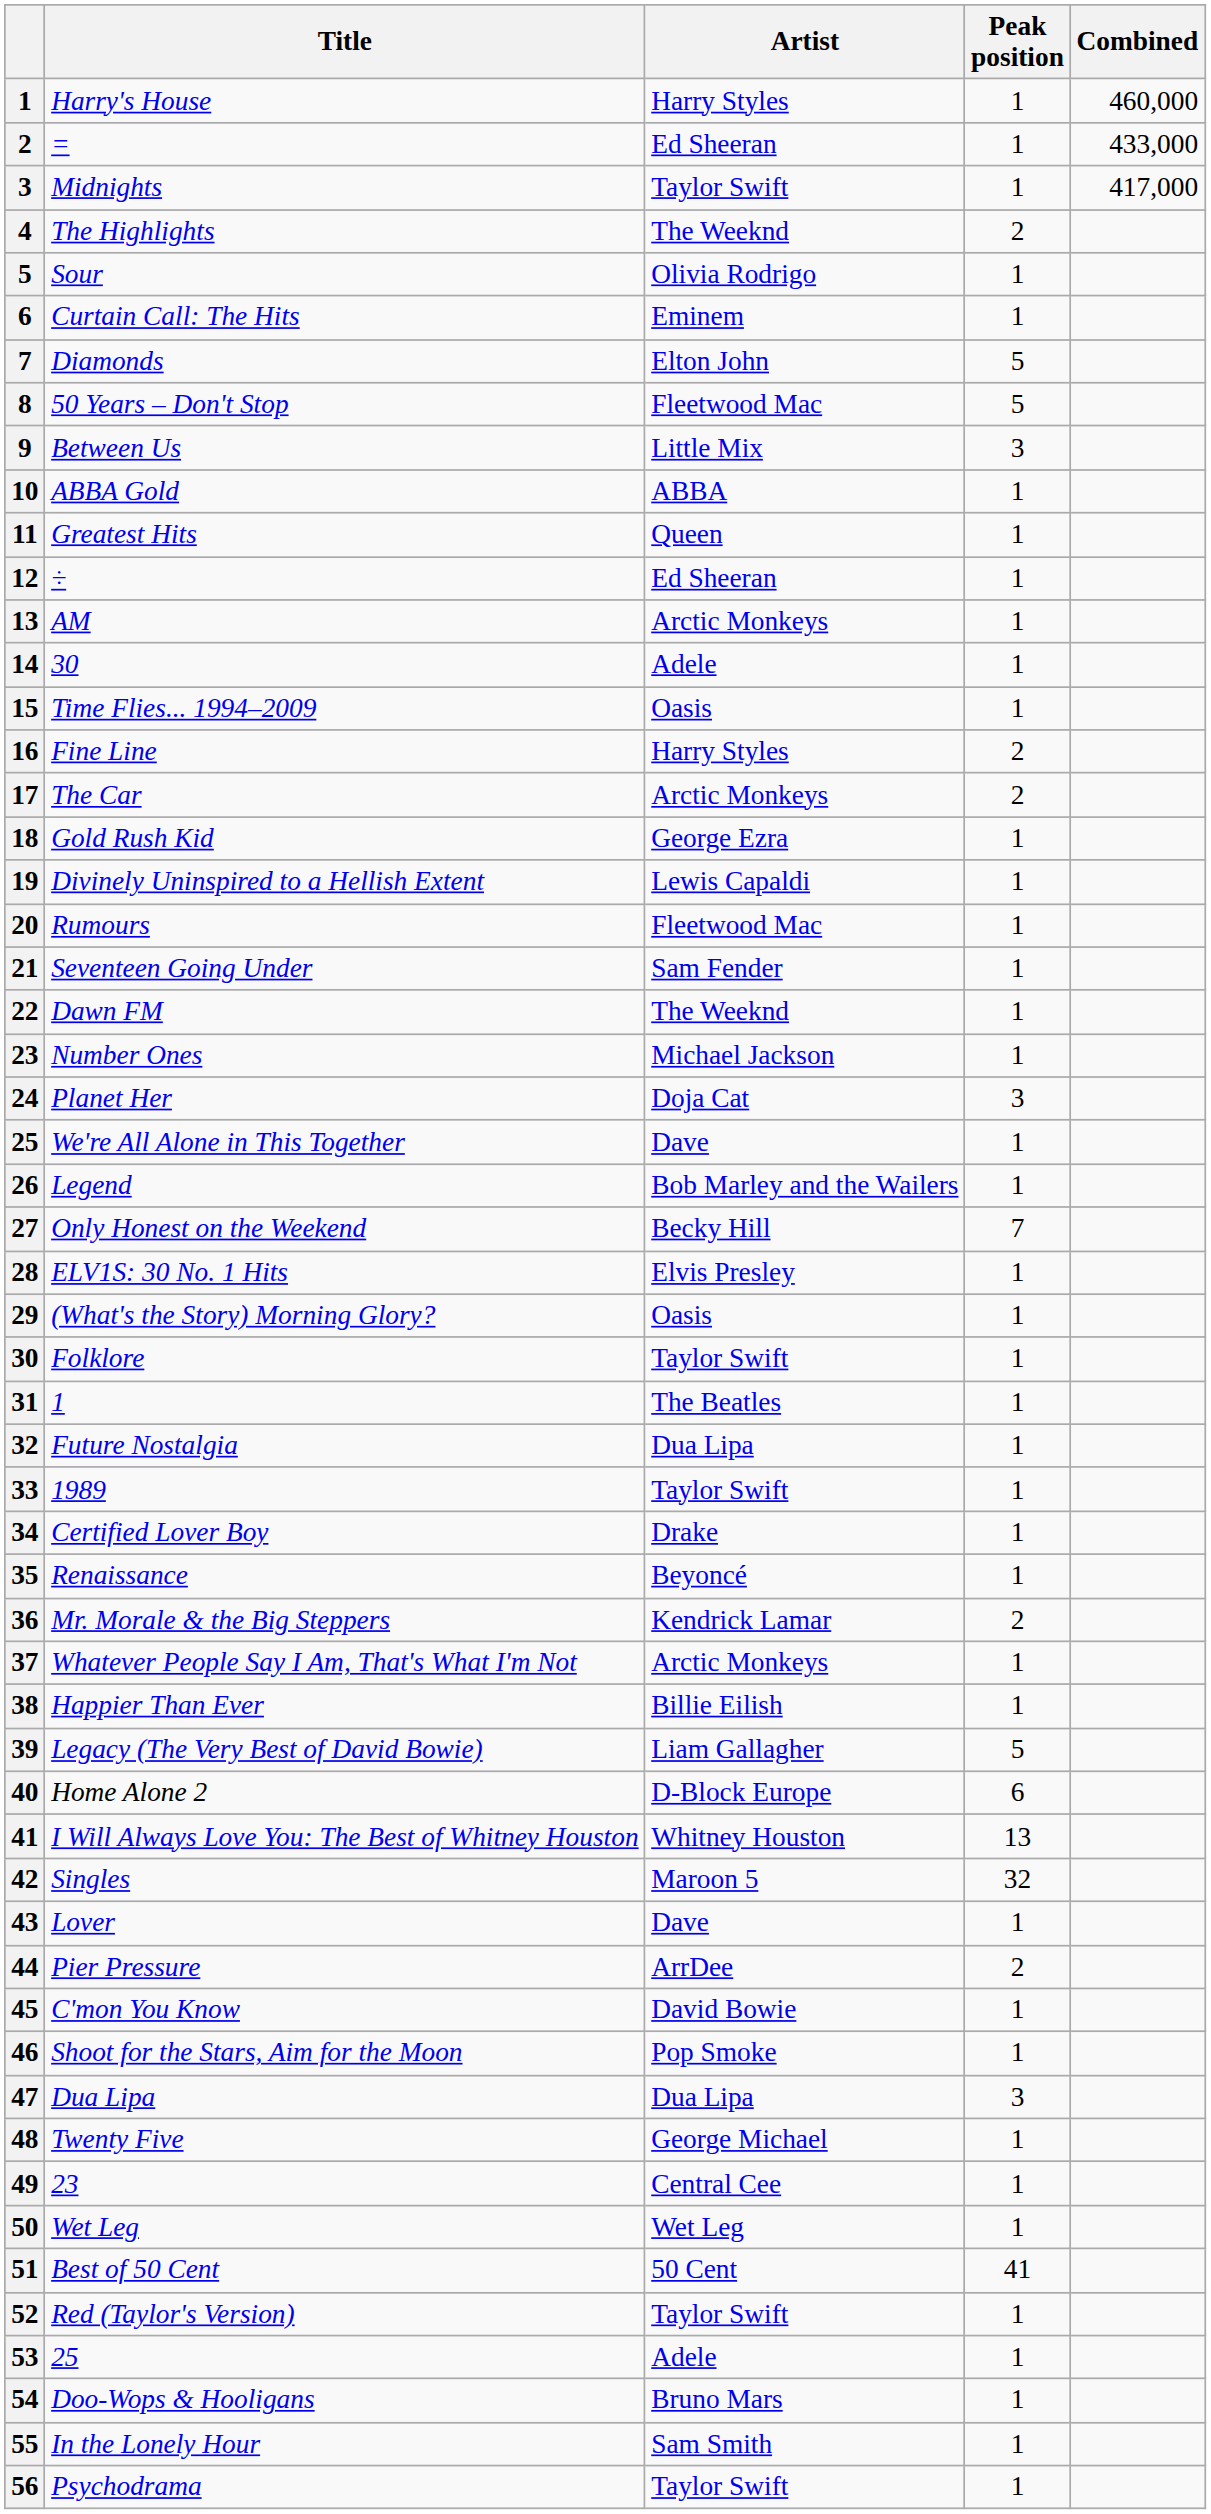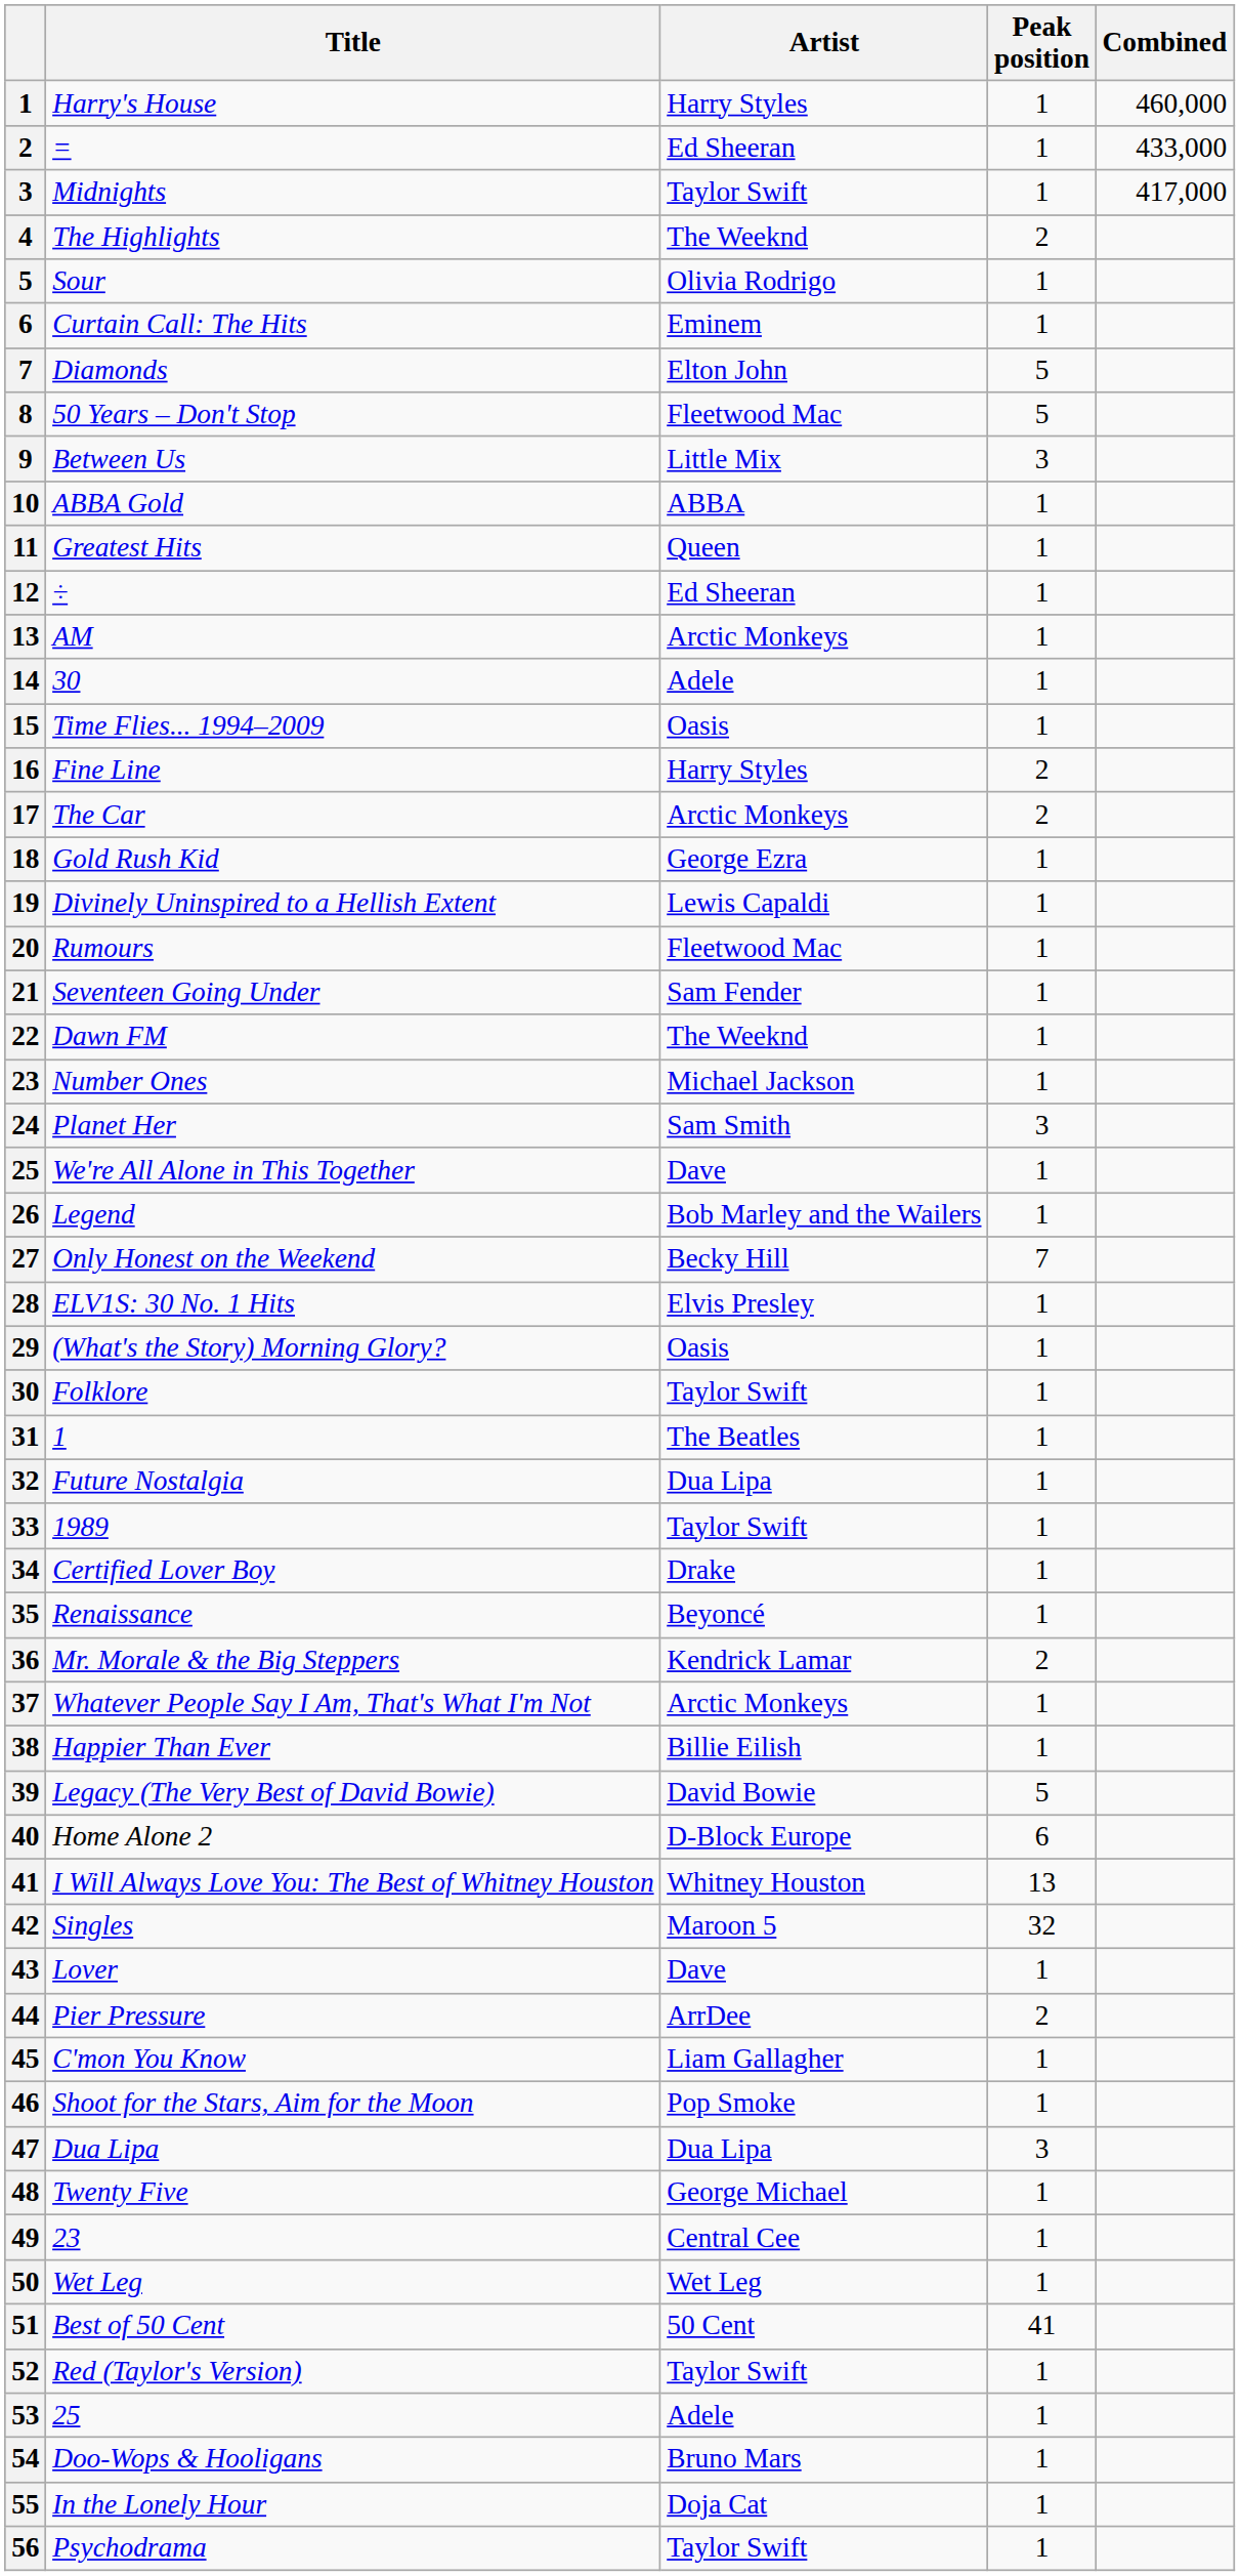 <table class="wikitable plainrowheaders sortable">
 <tr>
 <th scope=col></th>
 <th scope=col>Title</th>
 <th scope=col>Artist</th>
 <th scope=col>Peak<br>position</th>
 <th scope=col>Combined</th>
 </tr>
 <tr>
 <th scope=row style="text-align:center;">1</th>
 <td><em><a href='#'>Harry's House</a></em></td>
 <td><a href='#'>Harry Styles</a></td>
 <td align="center">1</td>
 <td align="right">460,000</td>
 </tr>
 <tr>
 <th scope=row style="text-align:center;">2</th>
 <td><em><a href='#'>=</a></em></td>
 <td><a href='#'>Ed Sheeran</a></td>
 <td align="center">1</td>
 <td align="right">433,000</td>
 </tr>
 <tr>
 <th scope=row style="text-align:center;">3</th>
 <td><em><a href='#'>Midnights</a></em></td>
 <td><a href='#'>Taylor Swift</a></td>
 <td align="center">1</td>
 <td align="right">417,000</td>
 </tr>
 <tr>
 <th scope=row style="text-align:center;">4</th>
 <td><em><a href='#'>The Highlights</a></em></td>
 <td><a href='#'>The Weeknd</a></td>
 <td align="center">2</td>
 <td align="right"></td>
 </tr>
 <tr>
 <th scope=row style="text-align:center;">5</th>
 <td><em><a href='#'>Sour</a></em></td>
 <td><a href='#'>Olivia Rodrigo</a></td>
 <td align="center">1</td>
 <td align="right"></td>
 </tr>
 <tr>
 <th scope=row style="text-align:center;">6</th>
 <td><em><a href='#'>Curtain Call: The Hits</a></em></td>
 <td><a href='#'>Eminem</a></td>
 <td align="center">1</td>
 <td align="right"></td>
 </tr>
 <tr>
 <th scope=row style="text-align:center;">7</th>
 <td><em><a href='#'>Diamonds</a></em></td>
 <td><a href='#'>Elton John</a></td>
 <td align="center">5</td>
 <td align="right"></td>
 </tr>
 <tr>
 <th scope=row style="text-align:center;">8</th>
 <td><em><a href='#'>50 Years – Don't Stop</a></em></td>
 <td><a href='#'>Fleetwood Mac</a></td>
 <td align="center">5</td>
 <td align="right"></td>
 </tr>
 <tr>
 <th scope=row style="text-align:center;">9</th>
 <td><em><a href='#'>Between Us</a></em></td>
 <td><a href='#'>Little Mix</a></td>
 <td align="center">3</td>
 <td align="right"></td>
 </tr>
 <tr>
 <th scope=row style="text-align:center;">10</th>
 <td><em><a href='#'>ABBA Gold</a></em></td>
 <td><a href='#'>ABBA</a></td>
 <td align="center">1</td>
 <td align="right"></td>
 </tr>
 <tr>
 <th scope=row style="text-align:center;">11</th>
 <td><em><a href='#'>Greatest Hits</a></em></td>
 <td><a href='#'>Queen</a></td>
 <td align="center">1</td>
 <td align="right"></td>
 </tr>
 <tr>
 <th scope=row style="text-align:center;">12</th>
 <td><em><a href='#'>÷</a></em></td>
 <td><a href='#'>Ed Sheeran</a></td>
 <td align="center">1</td>
 <td align="right"></td>
 </tr>
 <tr>
 <th scope=row style="text-align:center;">13</th>
 <td><em><a href='#'>AM</a></em></td>
 <td><a href='#'>Arctic Monkeys</a></td>
 <td align="center">1</td>
 <td align="right"></td>
 </tr>
 <tr>
 <th scope=row style="text-align:center;">14</th>
 <td><em><a href='#'>30</a></em></td>
 <td><a href='#'>Adele</a></td>
 <td align="center">1</td>
 <td align="right"></td>
 </tr>
 <tr>
 <th scope=row style="text-align:center;">15</th>
 <td><em><a href='#'>Time Flies... 1994–2009</a></em></td>
 <td><a href='#'>Oasis</a></td>
 <td align="center">1</td>
 <td align="right"></td>
 </tr>
 <tr>
 <th scope=row style="text-align:center;">16</th>
 <td><em><a href='#'>Fine Line</a></em></td>
 <td><a href='#'>Harry Styles</a></td>
 <td align="center">2</td>
 <td align="right"></td>
 </tr>
 <tr>
 <th scope=row style="text-align:center;">17</th>
 <td><em><a href='#'>The Car</a></em></td>
 <td><a href='#'>Arctic Monkeys</a></td>
 <td align="center">2</td>
 <td align="right"></td>
 </tr>
 <tr>
 <th scope=row style="text-align:center;">18</th>
 <td><em><a href='#'>Gold Rush Kid</a></em></td>
 <td><a href='#'>George Ezra</a></td>
 <td align="center">1</td>
 <td align="right"></td>
 </tr>
 <tr>
 <th scope=row style="text-align:center;">19</th>
 <td><em><a href='#'>Divinely Uninspired to a Hellish Extent</a></em></td>
 <td><a href='#'>Lewis Capaldi</a></td>
 <td align="center">1</td>
 <td align="right"></td>
 </tr>
 <tr>
 <th scope=row style="text-align:center;">20</th>
 <td><em><a href='#'>Rumours</a></em></td>
 <td><a href='#'>Fleetwood Mac</a></td>
 <td align="center">1</td>
 <td align="right"></td>
 </tr>
 <tr>
 <th scope=row style="text-align:center;">21</th>
 <td><em><a href='#'>Seventeen Going Under</a></em></td>
 <td><a href='#'>Sam Fender</a></td>
 <td align="center">1</td>
 <td align="right"></td>
 </tr>
 <tr>
 <th scope=row style="text-align:center;">22</th>
 <td><em><a href='#'>Dawn FM</a></em></td>
 <td><a href='#'>The Weeknd</a></td>
 <td align="center">1</td>
 <td align="right"></td>
 </tr>
 <tr>
 <th scope=row style="text-align:center;">23</th>
 <td><em><a href='#'>Number Ones</a></em></td>
 <td><a href='#'>Michael Jackson</a></td>
 <td align="center">1</td>
 <td align="right"></td>
 </tr>
 <tr>
 <th scope=row style="text-align:center;">24</th>
 <td><em><a href='#'>Planet Her</a></em></td>
-<td><a href='#'>Doja Cat</a></td>
+<td><a href='#'>Sam Smith</a></td>
 <td align="center">3</td>
 <td align="right"></td>
 </tr>
 <tr>
 <th scope=row style="text-align:center;">25</th>
 <td><em><a href='#'>We're All Alone in This Together</a></em></td>
 <td><a href='#'>Dave</a></td>
 <td align="center">1</td>
 <td align="right"></td>
 </tr>
 <tr>
 <th scope=row style="text-align:center;">26</th>
 <td><em><a href='#'>Legend</a></em></td>
 <td><a href='#'>Bob Marley and the Wailers</a></td>
 <td align="center">1</td>
 <td align="right"></td>
 </tr>
 <tr>
 <th scope=row style="text-align:center;">27</th>
 <td><em><a href='#'>Only Honest on the Weekend</a></em></td>
 <td><a href='#'>Becky Hill</a></td>
 <td align="center">7</td>
 <td align="right"></td>
 </tr>
 <tr>
 <th scope=row style="text-align:center;">28</th>
 <td><em><a href='#'>ELV1S: 30 No. 1 Hits</a></em></td>
 <td><a href='#'>Elvis Presley</a></td>
 <td align="center">1</td>
 <td align="right"></td>
 </tr>
 <tr>
 <th scope=row style="text-align:center;">29</th>
 <td><em><a href='#'>(What's the Story) Morning Glory?</a></em></td>
 <td><a href='#'>Oasis</a></td>
 <td align="center">1</td>
 <td align="right"></td>
 </tr>
 <tr>
 <th scope=row style="text-align:center;">30</th>
 <td><em><a href='#'>Folklore</a></em></td>
 <td><a href='#'>Taylor Swift</a></td>
 <td align="center">1</td>
 <td align="right"></td>
 </tr>
 <tr>
 <th scope=row style="text-align:center;">31</th>
 <td><em><a href='#'>1</a></em></td>
 <td><a href='#'>The Beatles</a></td>
 <td align="center">1</td>
 <td align="right"></td>
 </tr>
 <tr>
 <th scope=row style="text-align:center;">32</th>
 <td><em><a href='#'>Future Nostalgia</a></em></td>
 <td><a href='#'>Dua Lipa</a></td>
 <td align="center">1</td>
 <td align="right"></td>
 </tr>
 <tr>
 <th scope=row style="text-align:center;">33</th>
 <td><em><a href='#'>1989</a></em></td>
 <td><a href='#'>Taylor Swift</a></td>
 <td align="center">1</td>
 <td align="right"></td>
 </tr>
 <tr>
 <th scope=row style="text-align:center;">34</th>
 <td><em><a href='#'>Certified Lover Boy</a></em></td>
 <td><a href='#'>Drake</a></td>
 <td align="center">1</td>
 <td align="right"></td>
 </tr>
 <tr>
 <th scope=row style="text-align:center;">35</th>
 <td><em><a href='#'>Renaissance</a></em></td>
 <td><a href='#'>Beyoncé</a></td>
 <td align="center">1</td>
 <td align="right"></td>
 </tr>
 <tr>
 <th scope=row style="text-align:center;">36</th>
 <td><em><a href='#'>Mr. Morale & the Big Steppers</a></em></td>
 <td><a href='#'>Kendrick Lamar</a></td>
 <td align="center">2</td>
 <td align="right"></td>
 </tr>
 <tr>
 <th scope=row style="text-align:center;">37</th>
 <td><em><a href='#'>Whatever People Say I Am, That's What I'm Not</a></em></td>
 <td><a href='#'>Arctic Monkeys</a></td>
 <td align="center">1</td>
 <td align="right"></td>
 </tr>
 <tr>
 <th scope=row style="text-align:center;">38</th>
 <td><em><a href='#'>Happier Than Ever</a></em></td>
 <td><a href='#'>Billie Eilish</a></td>
 <td align="center">1</td>
 <td align="right"></td>
 </tr>
 <tr>
 <th scope=row style="text-align:center;">39</th>
 <td><em><a href='#'>Legacy (The Very Best of David Bowie)</a></em></td>
-<td><a href='#'>Liam Gallagher</a></td>
+<td><a href='#'>David Bowie</a></td>
 <td align="center">5</td>
 <td align="right"></td>
 </tr>
 <tr>
 <th scope=row style="text-align:center;">40</th>
 <td><em>Home Alone 2</em></td>
 <td><a href='#'>D-Block Europe</a></td>
 <td align="center">6</td>
 <td align="right"></td>
 </tr>
 <tr>
 <th scope=row style="text-align:center;">41</th>
 <td><em><a href='#'>I Will Always Love You: The Best of Whitney Houston</a></em></td>
 <td><a href='#'>Whitney Houston</a></td>
 <td align="center">13</td>
 <td align="right"></td>
 </tr>
 <tr>
 <th scope=row style="text-align:center;">42</th>
 <td><em><a href='#'>Singles</a></em></td>
 <td><a href='#'>Maroon 5</a></td>
 <td align="center">32</td>
 <td align="right"></td>
 </tr>
 <tr>
 <th scope=row style="text-align:center;">43</th>
 <td><em><a href='#'>Lover</a></em></td>
 <td><a href='#'>Dave</a></td>
 <td align="center">1</td>
 <td align="right"></td>
 </tr>
 <tr>
 <th scope=row style="text-align:center;">44</th>
 <td><em><a href='#'>Pier Pressure</a></em></td>
 <td><a href='#'>ArrDee</a></td>
 <td align="center">2</td>
 <td align="right"></td>
 </tr>
 <tr>
 <th scope=row style="text-align:center;">45</th>
 <td><em><a href='#'>C'mon You Know</a></em></td>
-<td><a href='#'>David Bowie</a></td>
+<td><a href='#'>Liam Gallagher</a></td>
 <td align="center">1</td>
 <td align="right"></td>
 </tr>
 <tr>
 <th scope=row style="text-align:center;">46</th>
 <td><em><a href='#'>Shoot for the Stars, Aim for the Moon</a></em></td>
 <td><a href='#'>Pop Smoke</a></td>
 <td align="center">1</td>
 <td align="right"></td>
 </tr>
 <tr>
 <th scope=row style="text-align:center;">47</th>
 <td><em><a href='#'>Dua Lipa</a></em></td>
 <td><a href='#'>Dua Lipa</a></td>
 <td align="center">3</td>
 <td align="right"></td>
 </tr>
 <tr>
 <th scope=row style="text-align:center;">48</th>
 <td><em><a href='#'>Twenty Five</a></em></td>
 <td><a href='#'>George Michael</a></td>
 <td align="center">1</td>
 <td align="right"></td>
 </tr>
 <tr>
 <th scope=row style="text-align:center;">49</th>
 <td><em><a href='#'>23</a></em></td>
 <td><a href='#'>Central Cee</a></td>
 <td align="center">1</td>
 <td align="right"></td>
 </tr>
 <tr>
 <th scope=row style="text-align:center;">50</th>
 <td><em><a href='#'>Wet Leg</a></em></td>
 <td><a href='#'>Wet Leg</a></td>
 <td align="center">1</td>
 <td align="right"></td>
 </tr>
 <tr>
 <th scope=row style="text-align:center;">51</th>
 <td><em><a href='#'>Best of 50 Cent</a></em></td>
 <td><a href='#'>50 Cent</a></td>
 <td align="center">41</td>
 <td align="right"></td>
 </tr>
 <tr>
 <th scope=row style="text-align:center;">52</th>
 <td><em><a href='#'>Red (Taylor's Version)</a></em></td>
 <td><a href='#'>Taylor Swift</a></td>
 <td align="center">1</td>
 <td align="right"></td>
 </tr>
 <tr>
 <th scope=row style="text-align:center;">53</th>
 <td><em><a href='#'>25</a></em></td>
 <td><a href='#'>Adele</a></td>
 <td align="center">1</td>
 <td align="right"></td>
 </tr>
 <tr>
 <th scope=row style="text-align:center;">54</th>
 <td><em><a href='#'>Doo-Wops & Hooligans</a></em></td>
 <td><a href='#'>Bruno Mars</a></td>
 <td align="center">1</td>
 <td align="right"></td>
 </tr>
 <tr>
 <th scope=row style="text-align:center;">55</th>
 <td><em><a href='#'>In the Lonely Hour</a></em></td>
-<td><a href='#'>Sam Smith</a></td>
+<td><a href='#'>Doja Cat</a></td>
 <td align="center">1</td>
 <td align="right"></td>
 </tr>
 <tr>
 <th scope=row style="text-align:center;">56</th>
 <td><em><a href='#'>Psychodrama</a></em></td>
 <td><a href='#'>Taylor Swift</a></td>
 <td align="center">1</td>
 <td align="right"></td>
 </tr>
 </table>
